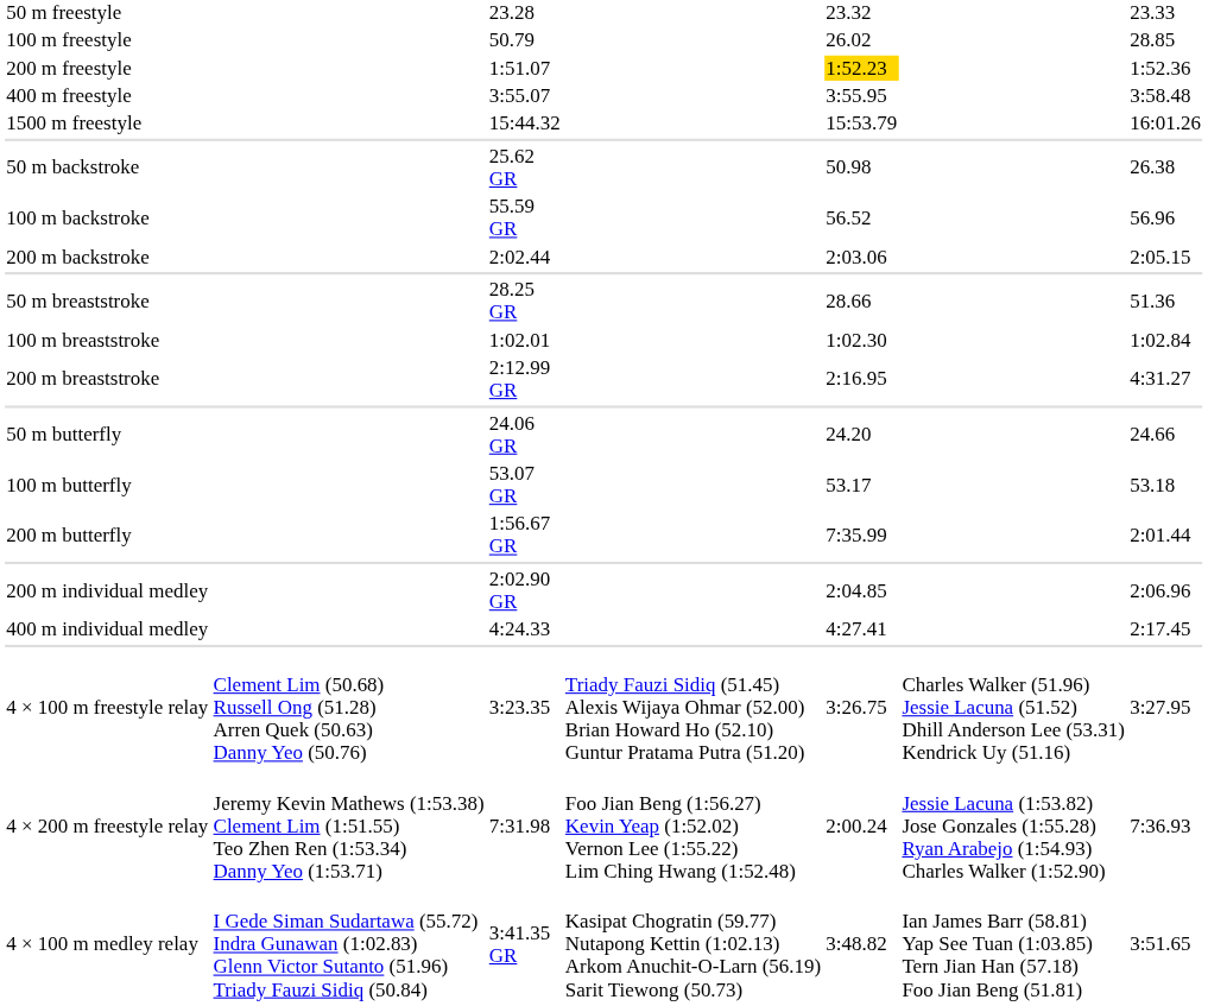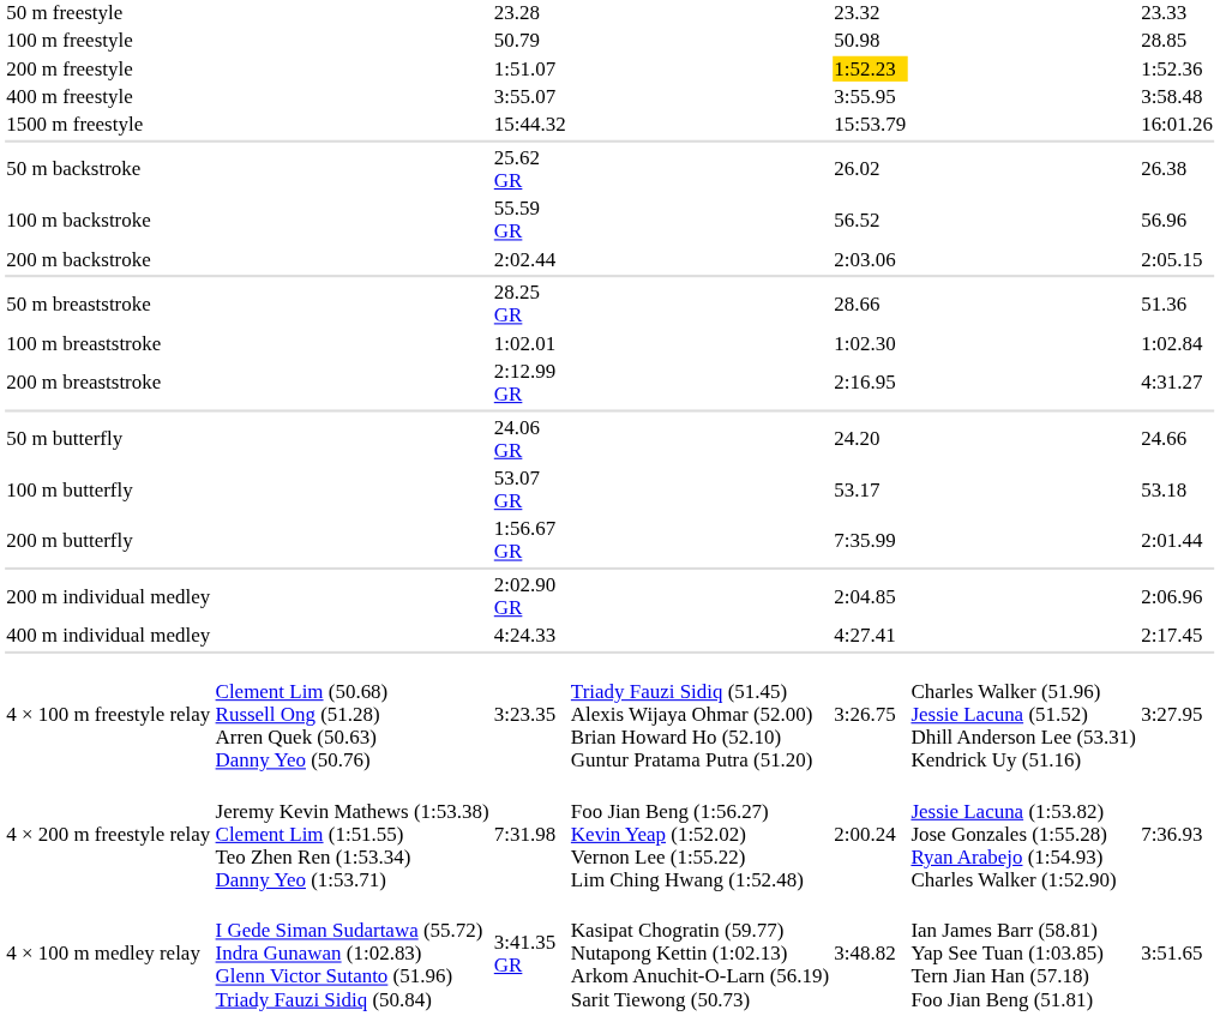 <table>
 <tr>
 <td>50 m freestyle</td>
 <td></td>
 <td>23.28</td>
 <td></td>
 <td>23.32</td>
 <td></td>
 <td>23.33</td>
 </tr>
 <tr>
 <td>100 m freestyle</td>
 <td></td>
 <td>50.79</td>
 <td></td>
-<td>26.02</td>
+<td>50.98</td>
 <td></td>
 <td>28.85</td>
 </tr>
 <tr>
 <td>200 m freestyle</td>
 <td></td>
 <td>1:51.07</td>
 <td></td>
 <td style="background: gold;">1:52.23</td>
 <td></td>
 <td>1:52.36</td>
 </tr>
 <tr>
 <td>400 m freestyle</td>
 <td></td>
 <td>3:55.07</td>
 <td></td>
 <td>3:55.95</td>
 <td></td>
 <td>3:58.48</td>
 </tr>
 <tr>
 <td>1500 m freestyle</td>
 <td></td>
 <td>15:44.32</td>
 <td></td>
 <td>15:53.79</td>
 <td></td>
 <td>16:01.26</td>
 </tr>
 <tr bgcolor=#DDDDDD>
 <td colspan=7></td>
 </tr>
 <tr>
 <td>50 m backstroke</td>
 <td></td>
 <td>25.62 <br><a href='#'>GR</a></td>
 <td></td>
-<td>50.98</td>
+<td>26.02</td>
 <td></td>
 <td>26.38</td>
 </tr>
 <tr>
 <td>100 m backstroke</td>
 <td></td>
 <td>55.59 <br><a href='#'>GR</a></td>
 <td></td>
 <td>56.52</td>
 <td></td>
 <td>56.96</td>
 </tr>
 <tr>
 <td>200 m backstroke</td>
 <td></td>
 <td>2:02.44</td>
 <td></td>
 <td>2:03.06</td>
 <td></td>
 <td>2:05.15</td>
 </tr>
 <tr bgcolor=#DDDDDD>
 <td colspan=7></td>
 </tr>
 <tr>
 <td>50 m breaststroke</td>
 <td></td>
 <td>28.25 <br><a href='#'>GR</a></td>
 <td></td>
 <td>28.66</td>
 <td></td>
 <td>51.36</td>
 </tr>
 <tr>
 <td>100 m breaststroke</td>
 <td></td>
 <td>1:02.01</td>
 <td></td>
 <td>1:02.30</td>
 <td></td>
 <td>1:02.84</td>
 </tr>
 <tr>
 <td>200 m breaststroke</td>
 <td></td>
 <td>2:12.99 <br><a href='#'>GR</a></td>
 <td></td>
 <td>2:16.95</td>
 <td></td>
 <td>4:31.27</td>
 </tr>
 <tr bgcolor=#DDDDDD>
 <td colspan=7></td>
 </tr>
 <tr>
 <td>50 m butterfly</td>
 <td></td>
 <td>24.06 <br><a href='#'>GR</a></td>
 <td></td>
 <td>24.20</td>
 <td></td>
 <td>24.66</td>
 </tr>
 <tr>
 <td>100 m butterfly</td>
 <td></td>
 <td>53.07 <br><a href='#'>GR</a></td>
 <td></td>
 <td>53.17</td>
 <td></td>
 <td>53.18</td>
 </tr>
 <tr>
 <td>200 m butterfly</td>
 <td></td>
 <td>1:56.67 <br><a href='#'>GR</a></td>
 <td></td>
 <td>7:35.99</td>
 <td></td>
 <td>2:01.44</td>
 </tr>
 <tr bgcolor=#DDDDDD>
 <td colspan=7></td>
 </tr>
 <tr>
 <td>200 m individual medley</td>
 <td></td>
 <td>2:02.90 <br><a href='#'>GR</a></td>
 <td></td>
 <td>2:04.85</td>
 <td></td>
 <td>2:06.96</td>
 </tr>
 <tr>
 <td>400 m individual medley</td>
 <td></td>
 <td>4:24.33</td>
 <td></td>
 <td>4:27.41</td>
 <td></td>
 <td>2:17.45</td>
 </tr>
 <tr bgcolor=#DDDDDD>
 <td colspan=7></td>
 </tr>
 <tr>
 <td>4 × 100 m freestyle relay</td>
 <td> <br> <a href='#'>Clement Lim</a> (50.68)<br> <a href='#'>Russell Ong</a> (51.28)<br> Arren Quek (50.63)<br> <a href='#'>Danny Yeo</a> (50.76)</td>
 <td>3:23.35</td>
 <td> <br> <a href='#'>Triady Fauzi Sidiq</a> (51.45)<br> Alexis Wijaya Ohmar (52.00)<br> Brian Howard Ho (52.10)<br> Guntur Pratama Putra (51.20)</td>
 <td>3:26.75</td>
 <td> <br> Charles Walker (51.96)<br> <a href='#'>Jessie Lacuna</a> (51.52)<br> Dhill Anderson Lee (53.31)<br> Kendrick Uy (51.16)</td>
 <td>3:27.95</td>
 </tr>
 <tr>
 <td>4 × 200 m freestyle relay</td>
 <td> <br> Jeremy Kevin Mathews (1:53.38)<br> <a href='#'>Clement Lim</a> (1:51.55)<br> Teo Zhen Ren (1:53.34)<br> <a href='#'>Danny Yeo</a> (1:53.71)</td>
 <td>7:31.98</td>
 <td> <br> Foo Jian Beng (1:56.27)<br> <a href='#'>Kevin Yeap</a> (1:52.02)<br> Vernon Lee (1:55.22)<br> Lim Ching Hwang (1:52.48)</td>
 <td>2:00.24</td>
 <td> <br> <a href='#'>Jessie Lacuna</a> (1:53.82)<br> Jose Gonzales (1:55.28)<br> <a href='#'>Ryan Arabejo</a> (1:54.93)<br> Charles Walker (1:52.90)</td>
 <td>7:36.93</td>
 </tr>
 <tr>
 <td>4 × 100 m medley relay</td>
 <td> <br> <a href='#'>I Gede Siman Sudartawa</a> (55.72)<br> <a href='#'>Indra Gunawan</a> (1:02.83)<br> <a href='#'>Glenn Victor Sutanto</a> (51.96)<br> <a href='#'>Triady Fauzi Sidiq</a> (50.84)</td>
 <td>3:41.35 <br><a href='#'>GR</a></td>
 <td><br> Kasipat Chogratin (59.77)<br> Nutapong Kettin (1:02.13)<br> Arkom Anuchit-O-Larn (56.19)<br> Sarit Tiewong (50.73)</td>
 <td>3:48.82</td>
 <td> <br> Ian James Barr (58.81)<br> Yap See Tuan (1:03.85)<br> Tern Jian Han (57.18)<br> Foo Jian Beng (51.81)</td>
 <td>3:51.65</td>
 </tr>
 </table>
